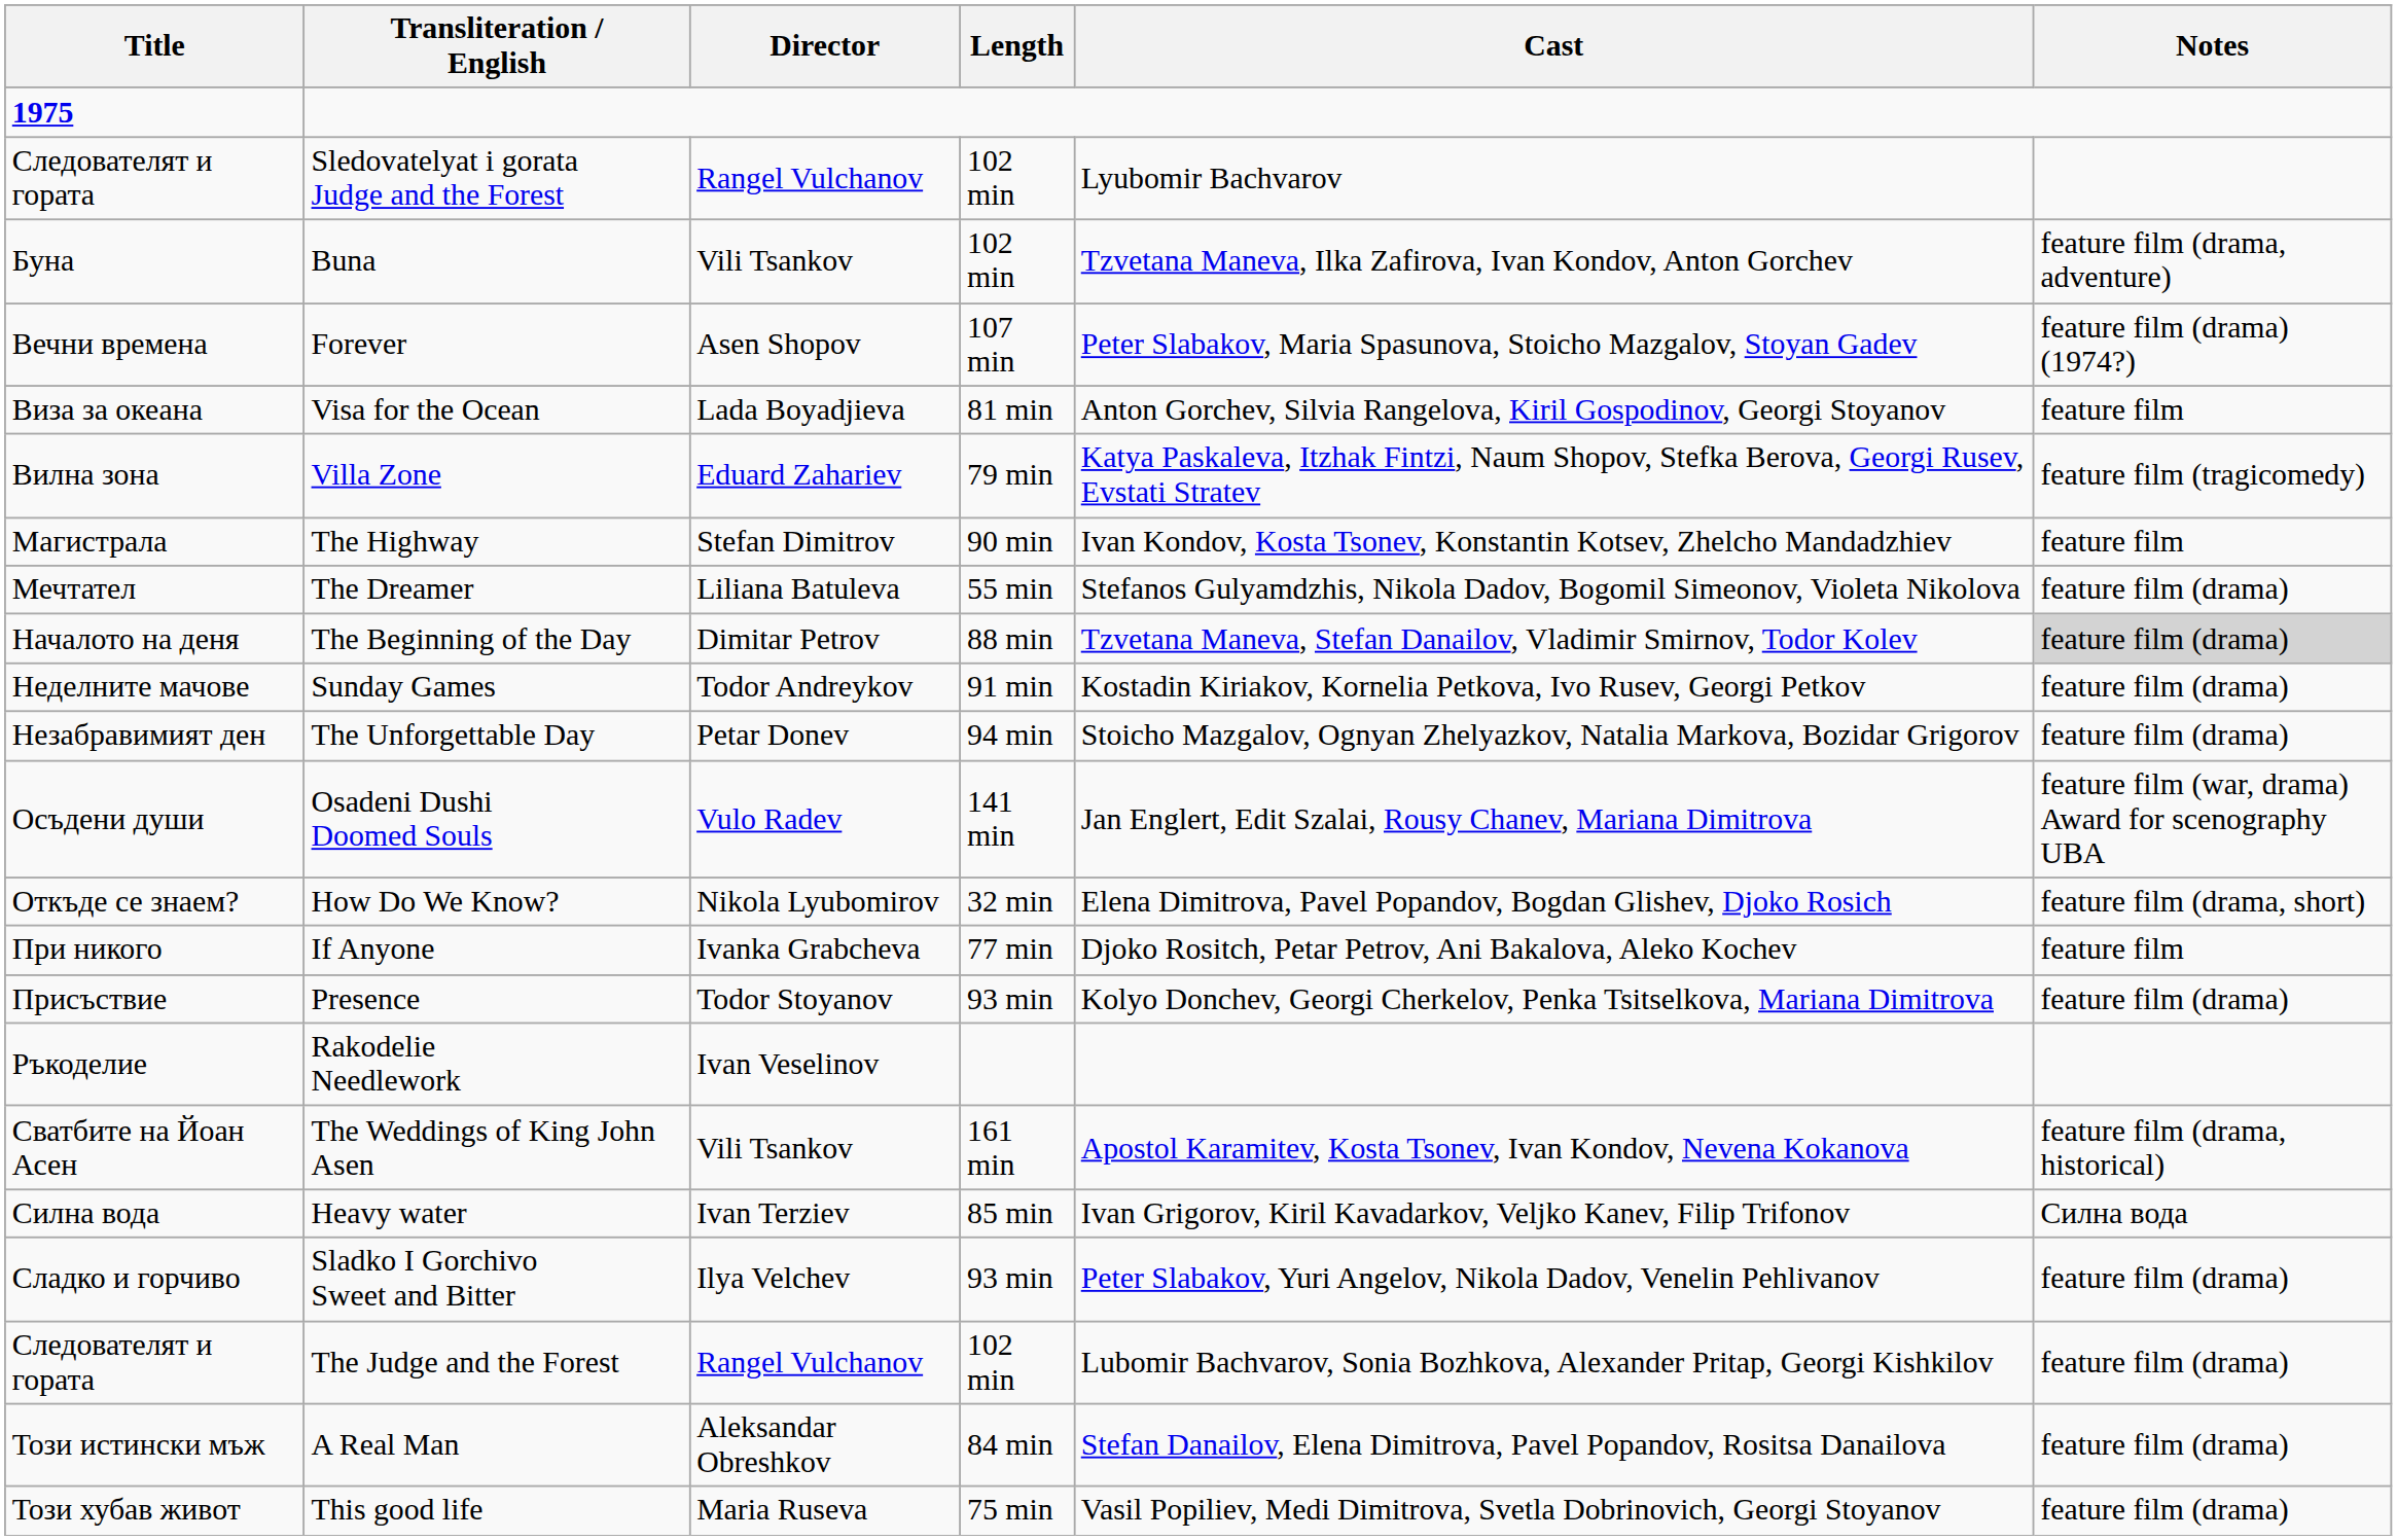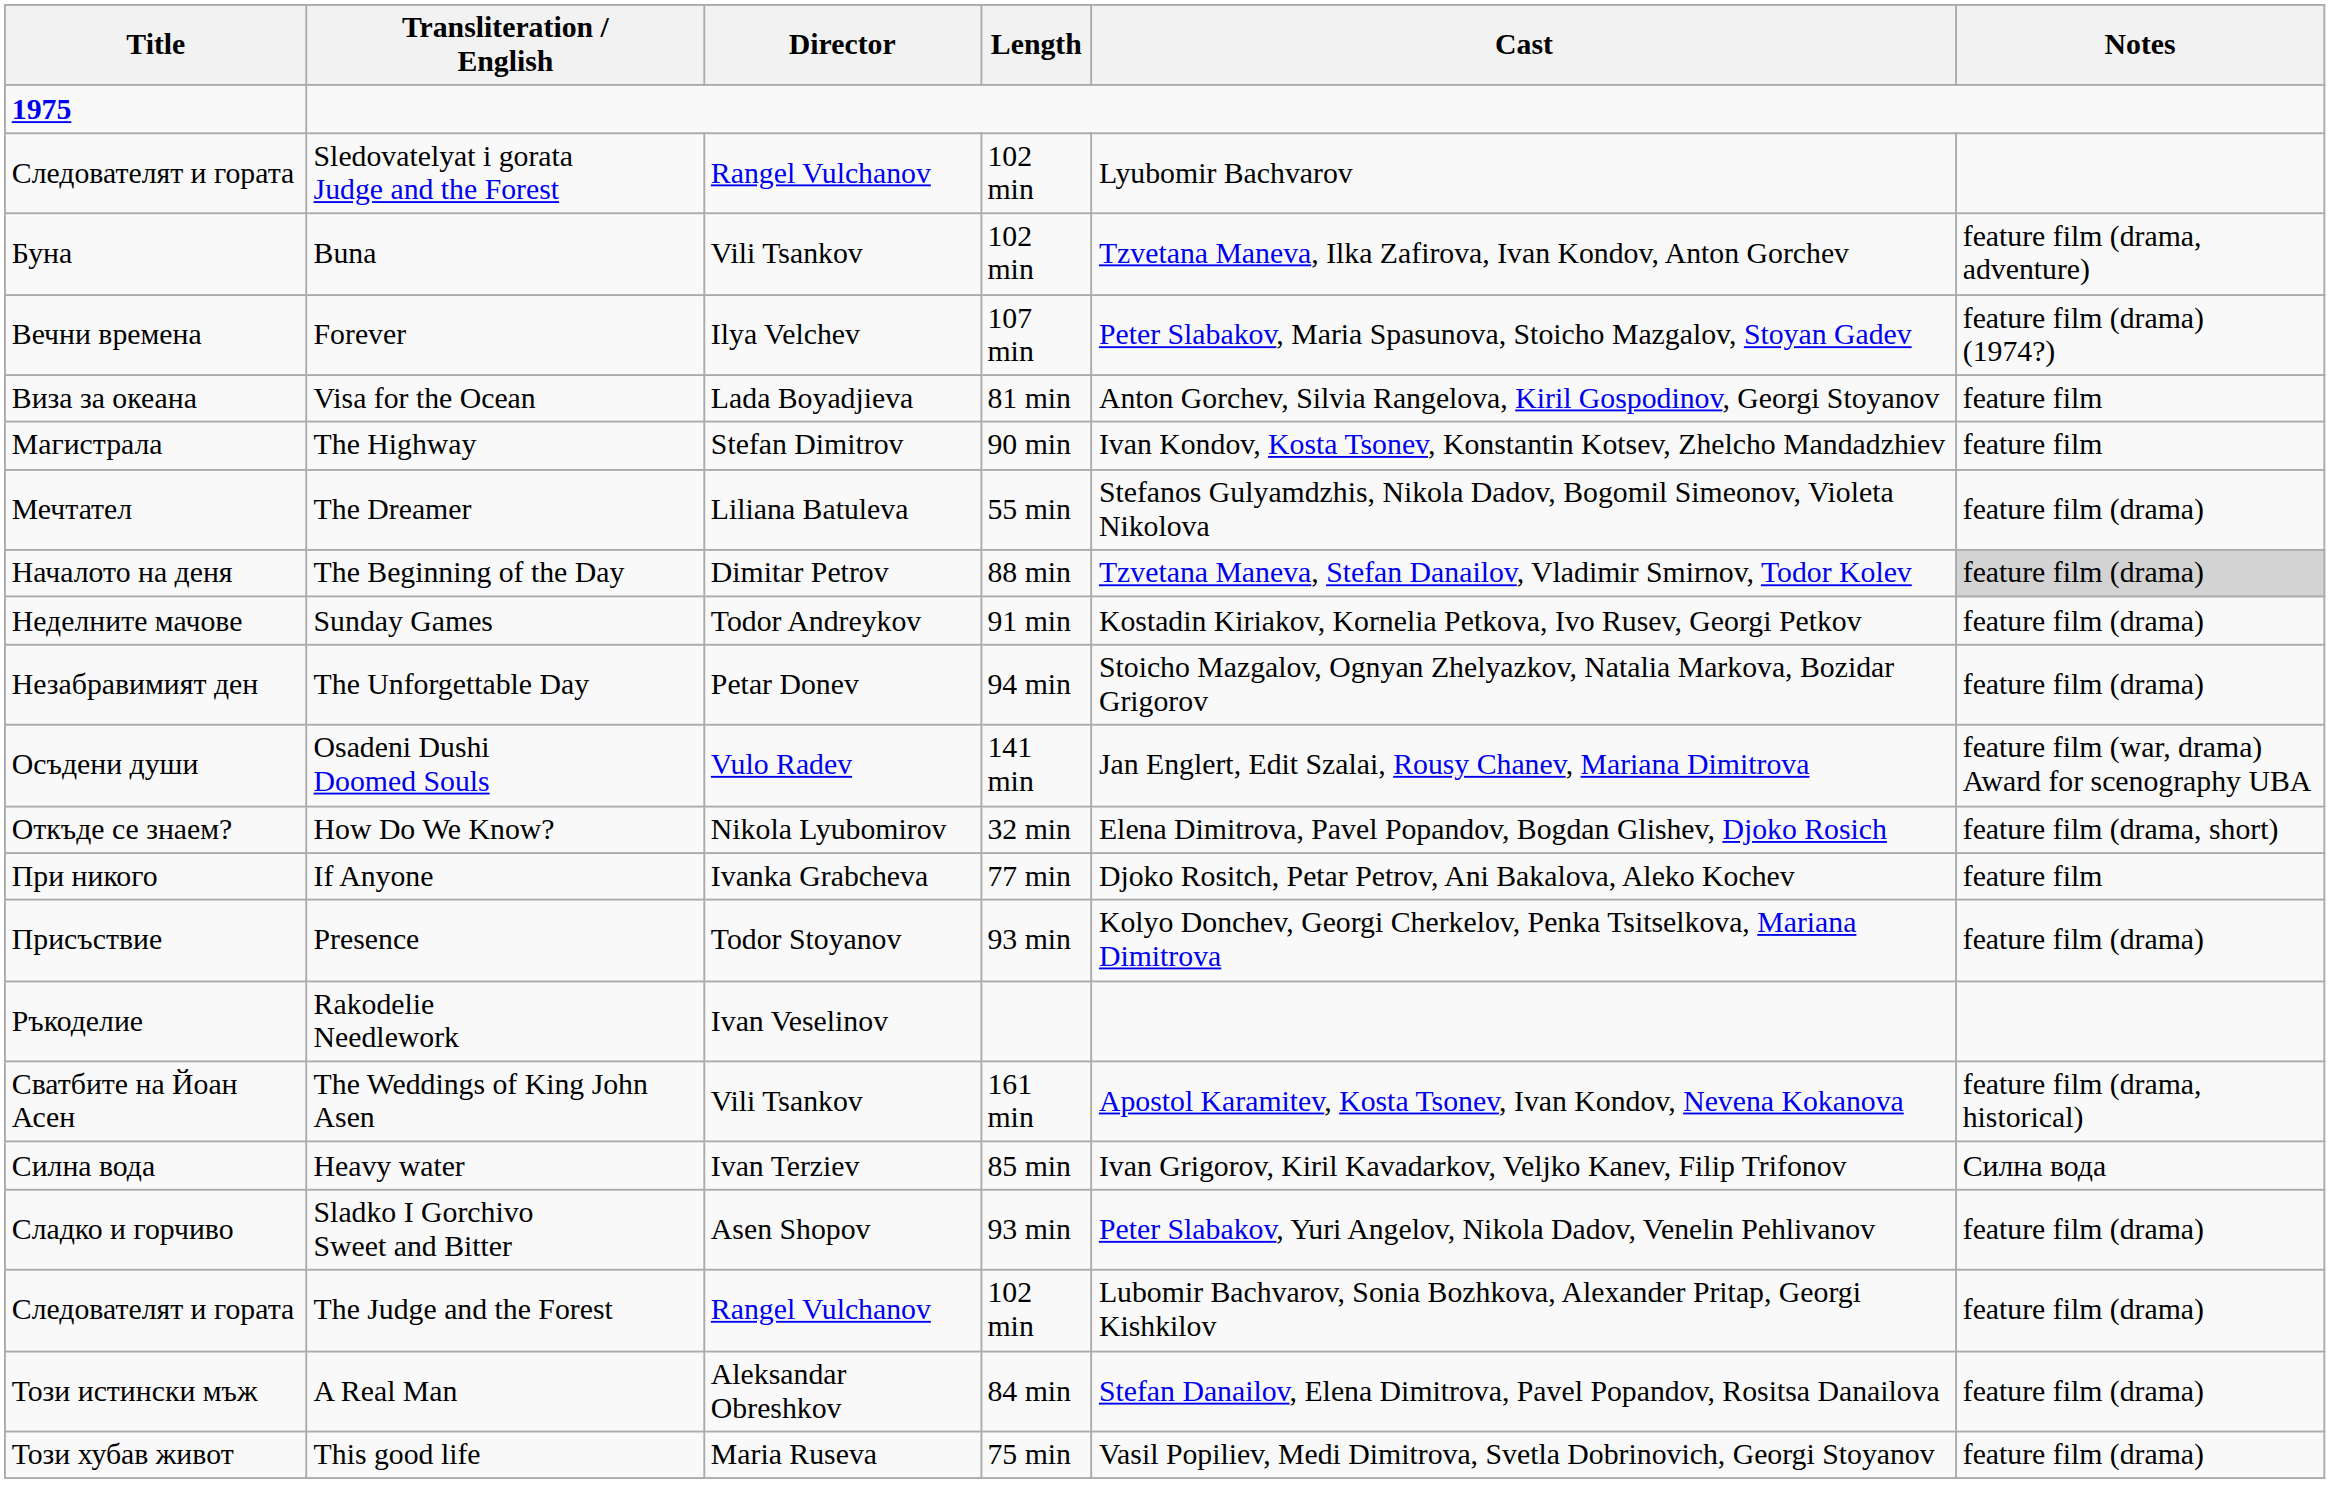 <table class="wikitable">
 <tr>
 <th>Title</th>
 <th>Transliteration / <br>English</th>
 <th>Director</th>
 <th>Length</th>
 <th>Cast</th>
 <th>Notes</th>
 </tr>
 <tr>
 <td><strong><a href='#'>1975</a></strong></td>
 </tr>
 <tr>
 <td>Следователят и гората</td>
 <td>Sledovatelyat i gorata<br><a href='#'>Judge and the Forest</a></td>
 <td><a href='#'>Rangel Vulchanov</a></td>
 <td>102 min</td>
 <td>Lyubomir Bachvarov</td>
 <td></td>
 </tr>
 <tr>
 <td>Буна</td>
 <td>Buna</td>
 <td>Vili Tsankov</td>
 <td>102 min</td>
 <td><a href='#'>Tzvetana Maneva</a>, Ilka Zafirova, Ivan Kondov, Anton Gorchev</td>
 <td>feature film (drama, adventure)</td>
 </tr>
 <tr>
 <td>Вечни времена</td>
 <td>Forever</td>
-<td>Asen Shopov</td>
+<td>Ilya Velchev</td>
 <td>107 min</td>
 <td><a href='#'>Peter Slabakov</a>, Maria Spasunova, Stoicho Mazgalov, <a href='#'>Stoyan Gadev</a></td>
 <td>feature film (drama)<br>(1974?)</td>
 </tr>
 <tr>
 <td>Виза за океана</td>
 <td>Visa for the Ocean</td>
 <td>Lada Boyadjieva</td>
 <td>81 min</td>
 <td>Anton Gorchev, Silvia Rangelova, <a href='#'>Kiril Gospodinov</a>, Georgi Stoyanov</td>
 <td>feature film</td>
-</tr>
-<tr>
-<td>Вилна зона</td>
-<td><a href='#'>Villa Zone</a></td>
-<td><a href='#'>Eduard Zahariev</a></td>
-<td>79 min</td>
-<td><a href='#'>Katya Paskaleva</a>, <a href='#'>Itzhak Fintzi</a>, Naum Shopov, Stefka Berova, <a href='#'>Georgi Rusev</a>, <a href='#'>Evstati Stratev</a></td>
-<td>feature film (tragicomedy)</td>
 </tr>
 <tr>
 <td>Магистрала</td>
 <td>The Highway</td>
 <td>Stefan Dimitrov</td>
 <td>90 min</td>
 <td>Ivan Kondov, <a href='#'>Kosta Tsonev</a>, Konstantin Kotsev, Zhelcho Mandadzhiev</td>
 <td>feature film</td>
 </tr>
 <tr>
 <td>Мечтател</td>
 <td>The Dreamer</td>
 <td>Liliana Batuleva</td>
 <td>55 min</td>
 <td>Stefanos Gulyamdzhis, Nikola Dadov, Bogomil Simeonov, Violeta Nikolova</td>
 <td>feature film (drama)</td>
 </tr>
 <tr>
 <td>Началото на деня</td>
 <td>The Beginning of the Day</td>
 <td>Dimitar Petrov</td>
 <td>88 min</td>
 <td><a href='#'>Tzvetana Maneva</a>, <a href='#'>Stefan Danailov</a>, Vladimir Smirnov, <a href='#'>Todor Kolev</a></td>
 <td style="background: lightgrey;">feature film (drama)</td>
 </tr>
 <tr>
 <td>Неделните мачове</td>
 <td>Sunday Games</td>
 <td>Todor Andreykov</td>
 <td>91 min</td>
 <td>Kostadin Kiriakov, Kornelia Petkova, Ivo Rusev, Georgi Petkov</td>
 <td>feature film (drama)</td>
 </tr>
 <tr>
 <td>Незабравимият ден</td>
 <td>The Unforgettable Day</td>
 <td>Petar Donev</td>
 <td>94 min</td>
 <td>Stoicho Mazgalov, Ognyan Zhelyazkov, Natalia Markova, Bozidar Grigorov</td>
 <td>feature film (drama)</td>
 </tr>
 <tr>
 <td>Осъдени души</td>
 <td>Osadeni Dushi<br><a href='#'>Doomed Souls</a></td>
 <td><a href='#'>Vulo Radev</a></td>
 <td>141 min</td>
 <td>Jan Englert, Edit Szalai, <a href='#'>Rousy Chanev</a>, <a href='#'>Mariana Dimitrova</a></td>
 <td>feature film (war, drama)<br>Award for scenography UBA</td>
 </tr>
 <tr>
 <td>Откъде се знаем?</td>
 <td>How Do We Know?</td>
 <td>Nikola Lyubomirov</td>
 <td>32 min</td>
 <td>Elena Dimitrova, Pavel Popandov, Bogdan Glishev, <a href='#'>Djoko Rosich</a></td>
 <td>feature film (drama, short)</td>
 </tr>
 <tr>
 <td>При никого</td>
 <td>If Anyone</td>
 <td>Ivanka Grabcheva</td>
 <td>77 min</td>
 <td>Djoko Rositch, Petar Petrov, Ani Bakalova, Aleko Kochev</td>
 <td>feature film</td>
 </tr>
 <tr>
 <td>Присъствие</td>
 <td>Presence</td>
 <td>Todor Stoyanov</td>
 <td>93 min</td>
 <td>Kolyo Donchev, Georgi Cherkelov, Penka Tsitselkova, <a href='#'>Mariana Dimitrova</a></td>
 <td>feature film (drama)</td>
 </tr>
 <tr>
 <td>Ръкоделие</td>
 <td>Rakodelie<br>Needlework</td>
 <td>Ivan Veselinov</td>
 <td></td>
 <td></td>
 <td></td>
 </tr>
 <tr>
 <td>Сватбите на Йоан Асен</td>
 <td>The Weddings of King John Asen</td>
 <td>Vili Tsankov</td>
 <td>161 min</td>
 <td><a href='#'>Apostol Karamitev</a>, <a href='#'>Kosta Tsonev</a>, Ivan Kondov, <a href='#'>Nevena Kokanova</a></td>
 <td>feature film (drama, historical)</td>
 </tr>
 <tr>
 <td>Силна вода</td>
 <td>Heavy water</td>
 <td>Ivan Terziev</td>
 <td>85 min</td>
 <td>Ivan Grigorov, Kiril Kavadarkov, Veljko Kanev, Filip Trifonov</td>
 <td>Силна вода</td>
 </tr>
 <tr>
 <td>Сладко и горчиво</td>
 <td>Sladko I Gorchivo<br>Sweet and Bitter</td>
-<td>Ilya Velchev</td>
+<td>Asen Shopov</td>
 <td>93 min</td>
 <td><a href='#'>Peter Slabakov</a>, Yuri Angelov, Nikola Dadov, Venelin Pehlivanov</td>
 <td>feature film (drama)</td>
 </tr>
 <tr>
 <td>Следователят и гората</td>
 <td>The Judge and the Forest</td>
 <td><a href='#'>Rangel Vulchanov</a></td>
 <td>102 min</td>
 <td>Lubomir Bachvarov, Sonia Bozhkova, Alexander Pritap, Georgi Kishkilov</td>
 <td>feature film (drama)</td>
 </tr>
 <tr>
 <td>Този истински мъж</td>
 <td>A Real Man</td>
 <td>Aleksandar Obreshkov</td>
 <td>84 min</td>
 <td><a href='#'>Stefan Danailov</a>, Elena Dimitrova, Pavel Popandov, Rositsa Danailova</td>
 <td>feature film (drama)</td>
 </tr>
 <tr>
 <td>Този хубав живот</td>
 <td>This good life</td>
 <td>Maria Ruseva</td>
 <td>75 min</td>
 <td>Vasil Popiliev, Medi Dimitrova, Svetla Dobrinovich, Georgi Stoyanov</td>
 <td>feature film (drama)</td>
 </tr>
 </table>
